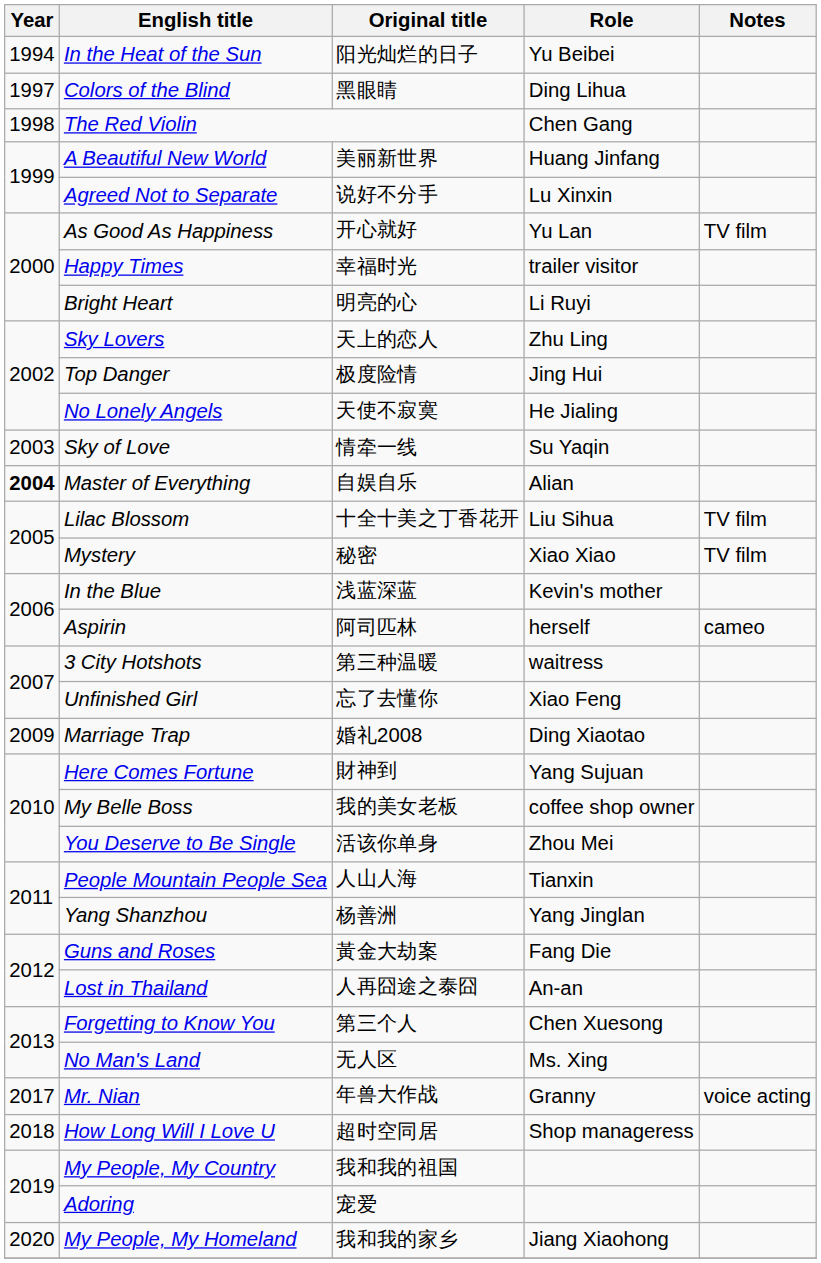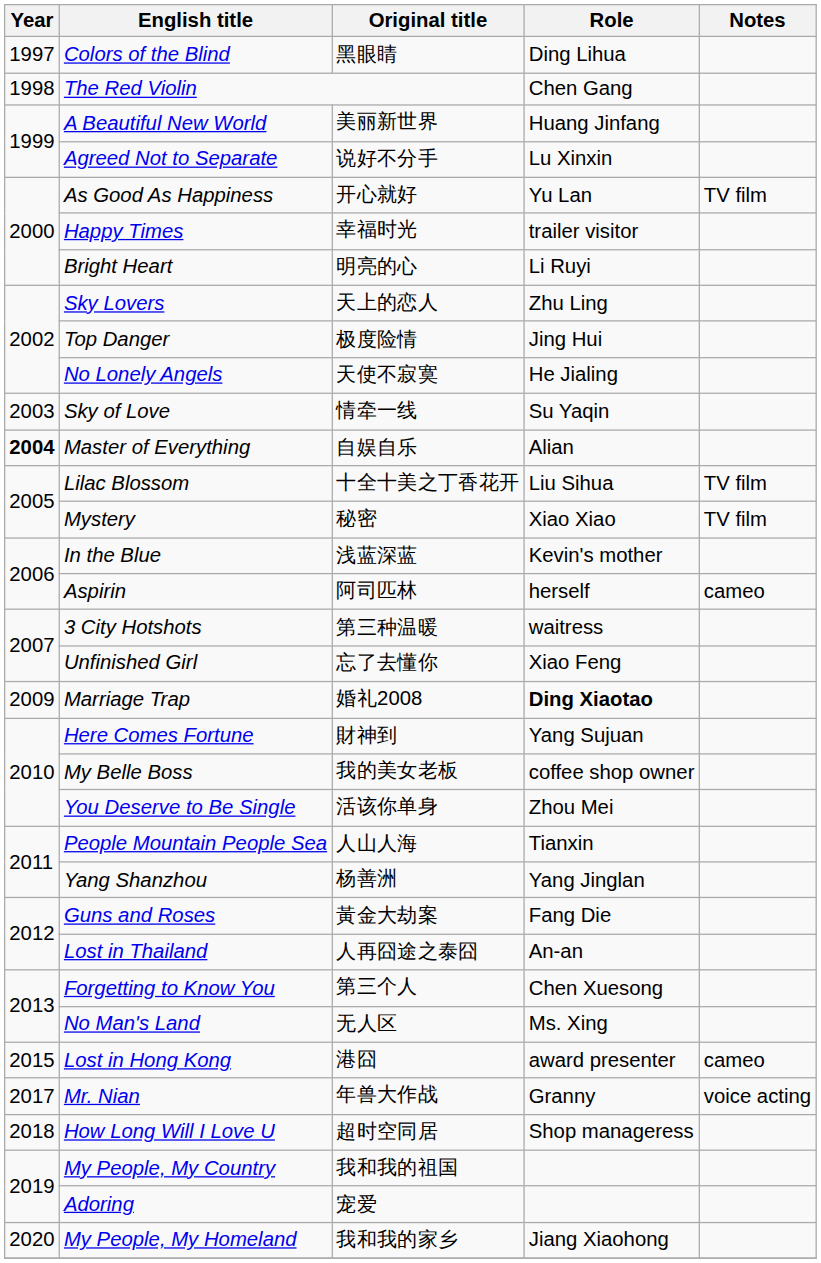 <table class="wikitable sortable">
 <tr>
 <th>Year</th>
 <th>English title</th>
 <th>Original title</th>
 <th>Role</th>
 <th class="unsortable">Notes</th>
-</tr>
-<tr>
-<td>1994</td>
-<td><em><a href='#'>In the Heat of the Sun</a></em></td>
-<td>阳光灿烂的日子</td>
-<td>Yu Beibei</td>
-<td></td>
 </tr>
 <tr>
 <td>1997</td>
 <td><em><a href='#'>Colors of the Blind</a></em></td>
 <td>黑眼睛</td>
 <td>Ding Lihua</td>
 <td></td>
 </tr>
 <tr>
 <td>1998</td>
 <td colspan=2><em><a href='#'>The Red Violin</a></em></td>
 <td>Chen Gang</td>
 <td></td>
 </tr>
 <tr>
 <td rowspan=2>1999</td>
 <td><em><a href='#'>A Beautiful New World</a></em></td>
 <td>美丽新世界</td>
 <td>Huang Jinfang</td>
 <td></td>
 </tr>
 <tr>
 <td><em><a href='#'>Agreed Not to Separate</a></em></td>
 <td>说好不分手</td>
 <td>Lu Xinxin</td>
 <td></td>
 </tr>
 <tr>
 <td rowspan=3>2000</td>
 <td><em>As Good As Happiness</em></td>
 <td>开心就好</td>
 <td>Yu Lan</td>
 <td>TV film</td>
 </tr>
 <tr>
 <td><em><a href='#'>Happy Times</a></em></td>
 <td>幸福时光</td>
 <td>trailer visitor</td>
 <td></td>
 </tr>
 <tr>
 <td><em>Bright Heart</em></td>
 <td>明亮的心</td>
 <td>Li Ruyi</td>
 <td></td>
 </tr>
 <tr>
 <td rowspan=3>2002</td>
 <td><em><a href='#'>Sky Lovers</a></em></td>
 <td>天上的恋人</td>
 <td>Zhu Ling</td>
 <td></td>
 </tr>
 <tr>
 <td><em>Top Danger</em></td>
 <td>极度险情</td>
 <td>Jing Hui</td>
 <td></td>
 </tr>
 <tr>
 <td><em><a href='#'>No Lonely Angels</a></em></td>
 <td>天使不寂寞</td>
 <td>He Jialing</td>
 <td></td>
 </tr>
 <tr>
 <td>2003</td>
 <td><em>Sky of Love</em></td>
 <td>情牵一线</td>
 <td>Su Yaqin</td>
 <td></td>
 </tr>
 <tr>
 <td><strong>2004</strong></td>
 <td><em>Master of Everything</em></td>
 <td>自娱自乐</td>
 <td>Alian</td>
 <td></td>
 </tr>
 <tr>
 <td rowspan=2>2005</td>
 <td><em>Lilac Blossom</em></td>
 <td>十全十美之丁香花开</td>
 <td>Liu Sihua</td>
 <td>TV film</td>
 </tr>
 <tr>
 <td><em>Mystery</em></td>
 <td>秘密</td>
 <td>Xiao Xiao</td>
 <td>TV film</td>
 </tr>
 <tr>
 <td rowspan=2>2006</td>
 <td><em>In the Blue</em></td>
 <td>浅蓝深蓝</td>
 <td>Kevin's mother</td>
 <td></td>
 </tr>
 <tr>
 <td><em>Aspirin</em></td>
 <td>阿司匹林</td>
 <td>herself</td>
 <td>cameo</td>
 </tr>
 <tr>
 <td rowspan=2>2007</td>
 <td><em>3 City Hotshots</em></td>
 <td>第三种温暖</td>
 <td>waitress</td>
 <td></td>
 </tr>
 <tr>
 <td><em>Unfinished Girl</em></td>
 <td>忘了去懂你</td>
 <td>Xiao Feng</td>
 <td></td>
 </tr>
 <tr>
 <td>2009</td>
 <td><em>Marriage Trap</em></td>
 <td>婚礼2008</td>
-<td>Ding Xiaotao</td>
+<td><strong>Ding Xiaotao</strong></td>
 <td></td>
 </tr>
 <tr>
 <td rowspan=3>2010</td>
 <td><em><a href='#'>Here Comes Fortune</a></em></td>
 <td>財神到</td>
 <td>Yang Sujuan</td>
 <td></td>
 </tr>
 <tr>
 <td><em>My Belle Boss</em></td>
 <td>我的美女老板</td>
 <td>coffee shop owner</td>
 <td></td>
 </tr>
 <tr>
 <td><em><a href='#'>You Deserve to Be Single</a></em></td>
 <td>活该你单身</td>
 <td>Zhou Mei</td>
 <td></td>
 </tr>
 <tr>
 <td rowspan=2>2011</td>
 <td><em><a href='#'>People Mountain People Sea</a></em></td>
 <td>人山人海</td>
 <td>Tianxin</td>
 <td></td>
 </tr>
 <tr>
 <td><em>Yang Shanzhou</em></td>
 <td>杨善洲</td>
 <td>Yang Jinglan</td>
 <td></td>
 </tr>
 <tr>
 <td rowspan=2>2012</td>
 <td><em><a href='#'>Guns and Roses</a></em></td>
 <td>黃金大劫案</td>
 <td>Fang Die</td>
 <td></td>
 </tr>
 <tr>
 <td><em><a href='#'>Lost in Thailand</a></em></td>
 <td>人再囧途之泰囧</td>
 <td>An-an</td>
 <td></td>
 </tr>
 <tr>
 <td rowspan=2>2013</td>
 <td><em><a href='#'>Forgetting to Know You</a></em></td>
 <td>第三个人</td>
 <td>Chen Xuesong</td>
 <td></td>
 </tr>
 <tr>
 <td><em><a href='#'>No Man's Land</a></em></td>
 <td>无人区</td>
 <td>Ms. Xing</td>
 <td></td>
 </tr>
 <tr>
+<td>2015</td>
+<td><em><a href='#'>Lost in Hong Kong</a></em></td>
+<td>港囧</td>
+<td>award presenter</td>
+<td>cameo</td>
+</tr>
+<tr>
 <td>2017</td>
 <td><em><a href='#'>Mr. Nian</a></em></td>
 <td>年兽大作战</td>
 <td>Granny</td>
 <td>voice acting</td>
 </tr>
 <tr>
 <td>2018</td>
 <td><em><a href='#'>How Long Will I Love U</a></em></td>
 <td>超时空同居</td>
 <td>Shop manageress</td>
 <td></td>
 </tr>
 <tr>
 <td rowspan=2>2019</td>
 <td><em><a href='#'>My People, My Country</a></em></td>
 <td>我和我的祖国</td>
 <td></td>
 <td></td>
 </tr>
 <tr>
 <td><em><a href='#'>Adoring</a></em></td>
 <td>宠爱</td>
 <td></td>
 <td></td>
 </tr>
 <tr>
 <td>2020</td>
 <td><em><a href='#'>My People, My Homeland</a></em></td>
 <td>我和我的家乡</td>
 <td>Jiang Xiaohong</td>
 <td></td>
 </tr>
 <tr>
 </tr>
 </table>
